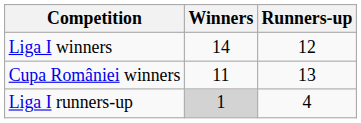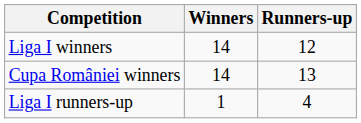 <table class="wikitable sortable">
 <tr style="background:#efefef;">
 <th>Competition</th>
 <th>Winners</th>
 <th>Runners-up</th>
 </tr>
 <tr>
 <td><a href='#'>Liga I</a> winners</td>
 <td align=center>14</td>
 <td align=center>12</td>
 </tr>
 <tr>
 <td><a href='#'>Cupa României</a> winners</td>
-<td align=center>11</td>
+<td align=center>14</td>
 <td align=center>13</td>
 </tr>
 <tr>
 <td><a href='#'>Liga I</a> runners-up</td>
-<td align=center style="background: lightgrey;">1</td>
+<td align=center>1</td>
 <td align=center>4</td>
 </tr>
 </table>
